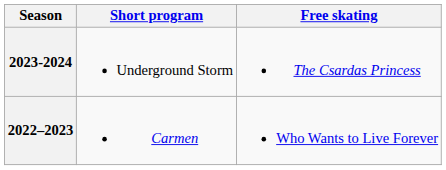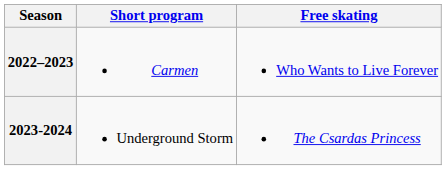 <table class=wikitable style=text-align:center>
 <tr>
 <th>Season</th>
 <th><a href='#'>Short program</a></th>
 <th><a href='#'>Free skating</a></th>
 </tr>
 <tr>
+<th>2022–2023</th>
+<td><br><ul><li><em><a href='#'>Carmen</a></em> <br> </li></ul></td>
+<td><br><ul><li><a href='#'>Who Wants to Live Forever</a> <br> </li></ul></td>
+</tr>
+<tr>
 <th>2023-2024</th>
 <td><br><ul><li>Underground Storm <br> </li></ul></td>
 <td><br><ul><li><em><a href='#'>The Csardas Princess</a></em> <br> </li></ul></td>
 </tr>
-<tr>
-<th>2022–2023</th>
-<td><br><ul><li><em><a href='#'>Carmen</a></em> <br> </li></ul></td>
-<td><br><ul><li><a href='#'>Who Wants to Live Forever</a> <br> </li></ul></td>
-</tr>
 </table>
